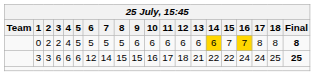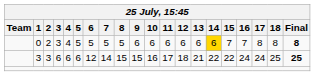 <table class=wikitable style="text-align:center; width: 55%">
 <tr>
 <th colspan=20><em>25 July, 15:45</em></th>
 </tr>
 <tr>
 <th>Team</th>
 <th>1</th>
 <th>2</th>
 <th>3</th>
 <th>4</th>
 <th>5</th>
 <th>6</th>
 <th>7</th>
 <th>8</th>
 <th>9</th>
 <th>10</th>
 <th>11</th>
 <th>12</th>
 <th>13</th>
 <th>14</th>
 <th>15</th>
 <th>16</th>
 <th>17</th>
 <th>18</th>
 <th>Final</th>
 </tr>
 <tr>
 <td align=left></td>
 <td>0</td>
 <td>2</td>
-<td>2</td>
+<td>3</td>
 <td>4</td>
 <td>5</td>
 <td>5</td>
 <td>5</td>
 <td>5</td>
 <td>6</td>
 <td>6</td>
 <td>6</td>
 <td>6</td>
 <td>6</td>
 <td style="background: gold;">6</td>
 <td>7</td>
-<td style="background: gold;">7</td>
+<td>7</td>
 <td>8</td>
 <td>8</td>
 <td><strong>8</strong></td>
 </tr>
 <tr>
 <td align=left><strong></strong></td>
 <td>3</td>
 <td>3</td>
 <td>6</td>
 <td>6</td>
 <td>6</td>
 <td>12</td>
 <td>14</td>
 <td>15</td>
 <td>15</td>
 <td>16</td>
 <td>17</td>
 <td>18</td>
 <td>21</td>
 <td>22</td>
 <td>22</td>
 <td>24</td>
 <td>24</td>
 <td>25</td>
 <td><strong>25</strong></td>
 </tr>
 <tr>
 <td colspan=20></td>
 </tr>
 </table>
